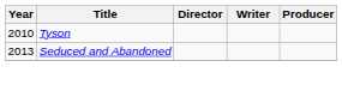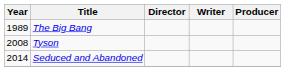 <table class="wikitable">
 <tr>
 <th>Year</th>
 <th>Title</th>
 <th width=65>Director</th>
 <th width=65>Writer</th>
 <th width=65>Producer</th>
 </tr>
 <tr>
-<td>2010</td>
+<td>1989</td>
+<td><em><a href='#'>The Big Bang</a></em></td>
+<td></td>
+<td></td>
+<td></td>
+</tr>
+<tr>
+<td>2008</td>
 <td><em><a href='#'>Tyson</a></em></td>
 <td></td>
 <td></td>
 <td></td>
 </tr>
 <tr>
-<td>2013</td>
+<td>2014</td>
 <td><em><a href='#'>Seduced and Abandoned</a></em></td>
 <td></td>
 <td></td>
 <td></td>
 </tr>
 <tr>
 </tr>
 </table>
